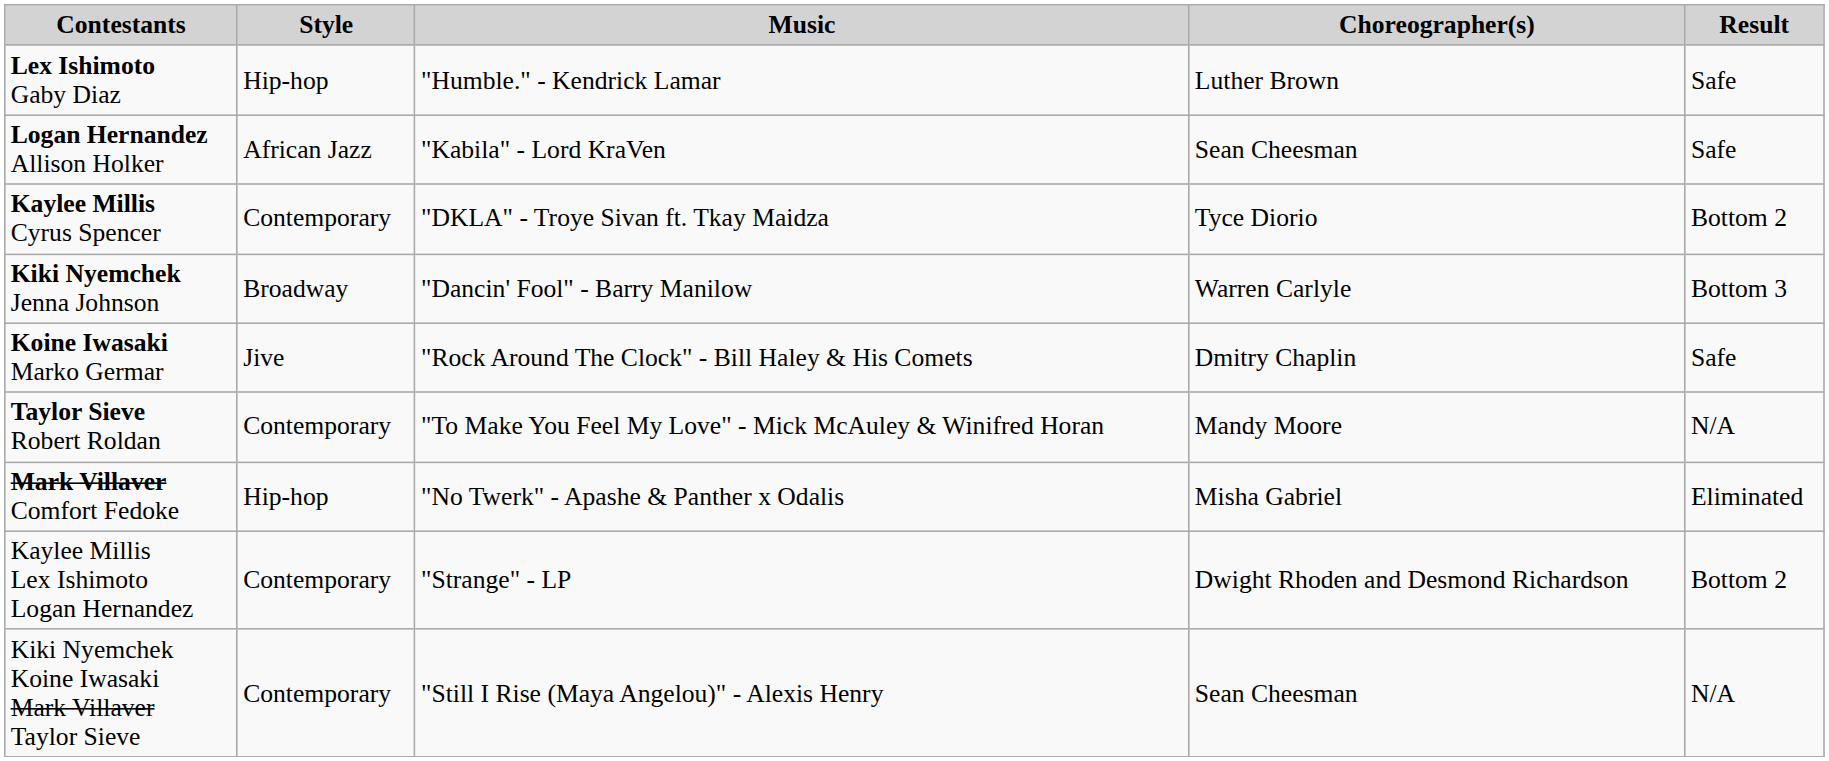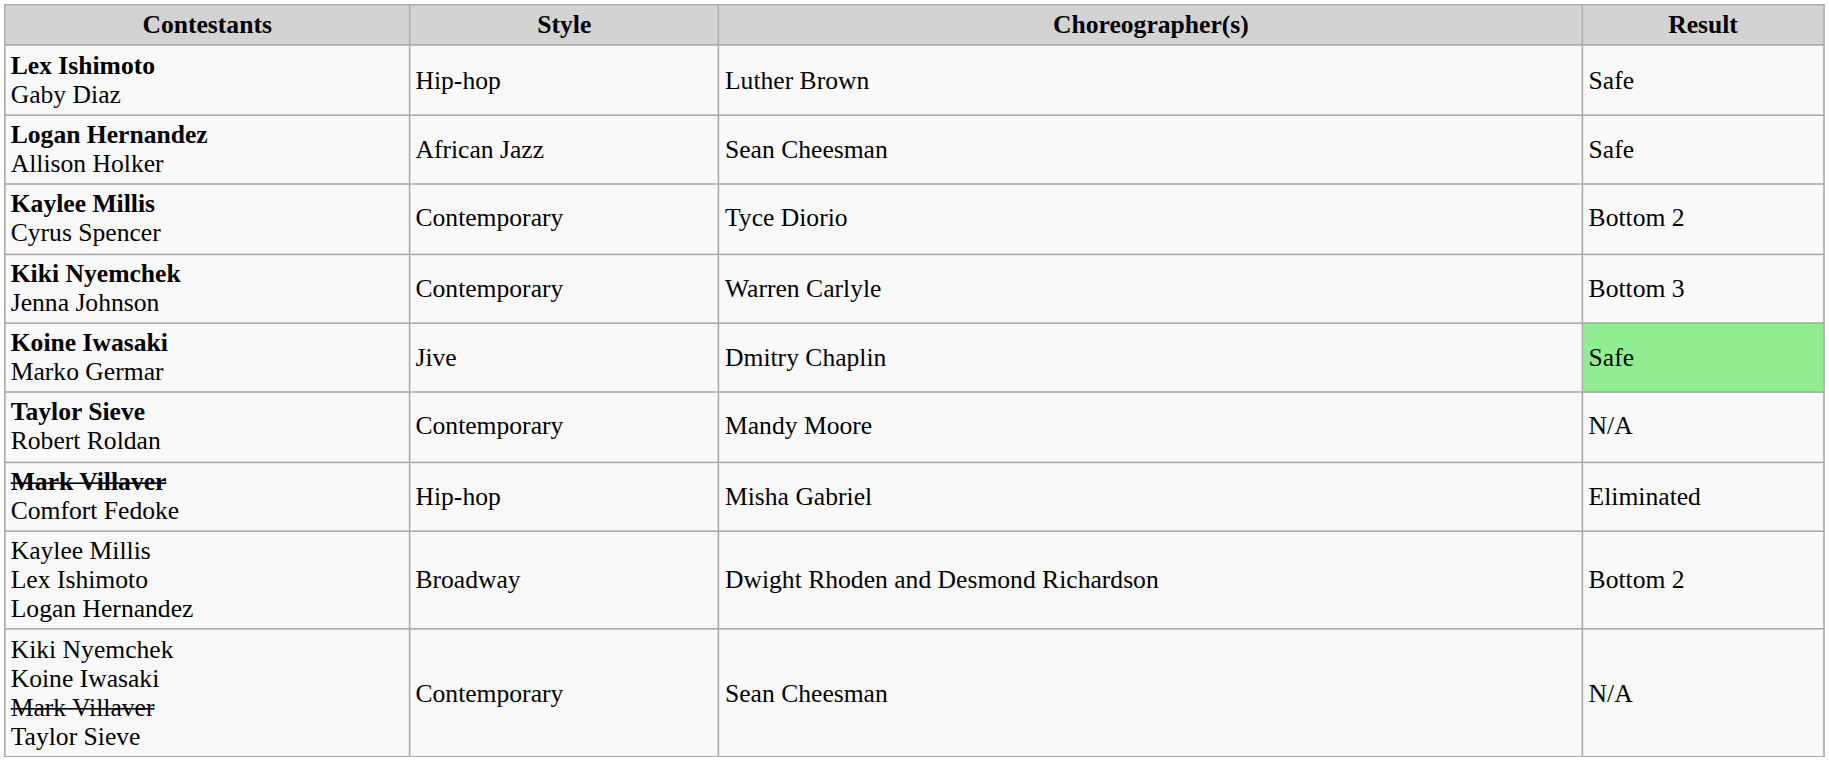 <table class="wikitable" style="width:90%;">
 <tr style="background:lightgrey; text-align:center;">
 <td><strong>Contestants</strong></td>
 <td><strong>Style</strong></td>
-<td><strong>Music</strong></td>
 <td><strong>Choreographer(s)</strong></td>
 <td><strong>Result</strong></td>
 </tr>
 <tr>
 <td><strong>Lex Ishimoto</strong><br>Gaby Diaz</td>
 <td>Hip-hop</td>
-<td>"Humble." - Kendrick Lamar</td>
 <td>Luther Brown</td>
 <td>Safe</td>
 </tr>
 <tr>
 <td><strong>Logan Hernandez</strong><br>Allison Holker</td>
 <td>African Jazz</td>
-<td>"Kabila" - Lord KraVen</td>
 <td>Sean Cheesman</td>
 <td>Safe</td>
 </tr>
 <tr>
 <td><strong>Kaylee Millis</strong><br>Cyrus Spencer</td>
 <td>Contemporary</td>
-<td>"DKLA" - Troye Sivan ft. Tkay Maidza</td>
 <td>Tyce Diorio</td>
 <td>Bottom 2</td>
 </tr>
 <tr>
 <td><strong>Kiki Nyemchek</strong><br>Jenna Johnson</td>
-<td>Broadway</td>
-<td>"Dancin' Fool" - Barry Manilow</td>
+<td>Contemporary</td>
 <td>Warren Carlyle</td>
 <td>Bottom 3</td>
 </tr>
 <tr>
 <td><strong>Koine Iwasaki</strong><br>Marko Germar</td>
 <td>Jive</td>
-<td>"Rock Around The Clock" - Bill Haley & His Comets</td>
 <td>Dmitry Chaplin</td>
-<td>Safe</td>
+<td style="background: lightgreen;">Safe</td>
 </tr>
 <tr>
 <td><strong>Taylor Sieve</strong><br>Robert Roldan</td>
 <td>Contemporary</td>
-<td>"To Make You Feel My Love" - Mick McAuley & Winifred Horan</td>
 <td>Mandy Moore</td>
 <td>N/A</td>
 </tr>
 <tr>
 <td><s><strong>Mark Villaver</strong></s><br>Comfort Fedoke</td>
 <td>Hip-hop</td>
-<td>"No Twerk" - Apashe & Panther x Odalis</td>
 <td>Misha Gabriel</td>
 <td>Eliminated</td>
 </tr>
 <tr>
 <td>Kaylee Millis<br>Lex Ishimoto<br>Logan Hernandez</td>
-<td>Contemporary</td>
-<td>"Strange" - LP</td>
+<td>Broadway</td>
 <td>Dwight Rhoden and Desmond Richardson</td>
 <td>Bottom 2</td>
 </tr>
 <tr>
 <td>Kiki Nyemchek<br>Koine Iwasaki<br><s>Mark Villaver</s><br>Taylor Sieve</td>
 <td>Contemporary</td>
-<td>"Still I Rise (Maya Angelou)" - Alexis Henry</td>
 <td>Sean Cheesman</td>
 <td>N/A</td>
 </tr>
 </table>
